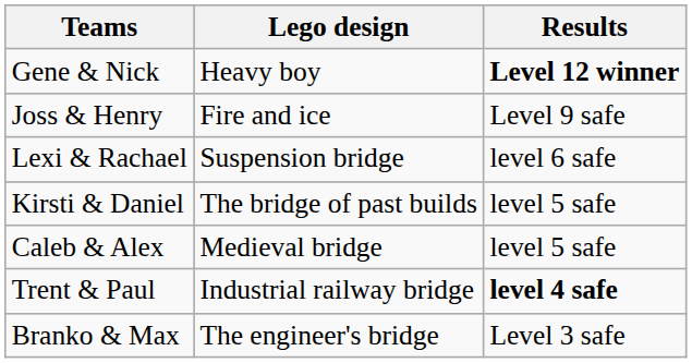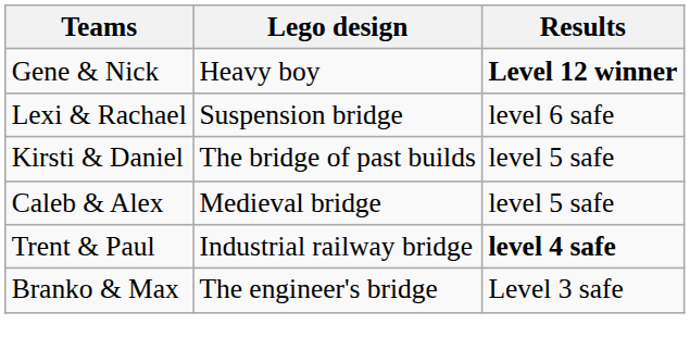 <table class="wikitable mw-collapsible mw-collapsed">
 <tr>
 <th>Teams</th>
 <th>Lego design</th>
 <th>Results</th>
 </tr>
 <tr>
 <td>Gene & Nick</td>
 <td>Heavy boy</td>
 <td><strong>Level 12 winner</strong></td>
-</tr>
-<tr>
-<td>Joss & Henry</td>
-<td>Fire and ice</td>
-<td>Level 9 safe</td>
 </tr>
 <tr>
 <td>Lexi & Rachael</td>
 <td>Suspension bridge</td>
 <td>level 6 safe</td>
 </tr>
 <tr>
 <td>Kirsti & Daniel</td>
 <td>The bridge of past builds</td>
 <td>level 5 safe</td>
 </tr>
 <tr>
 <td>Caleb & Alex</td>
 <td>Medieval bridge</td>
 <td>level 5 safe</td>
 </tr>
 <tr>
 <td>Trent & Paul</td>
 <td>Industrial railway bridge</td>
 <td><strong>level 4 safe</strong></td>
 </tr>
 <tr>
 <td>Branko & Max</td>
 <td>The engineer's bridge</td>
 <td>Level 3 safe</td>
 </tr>
 </table>
